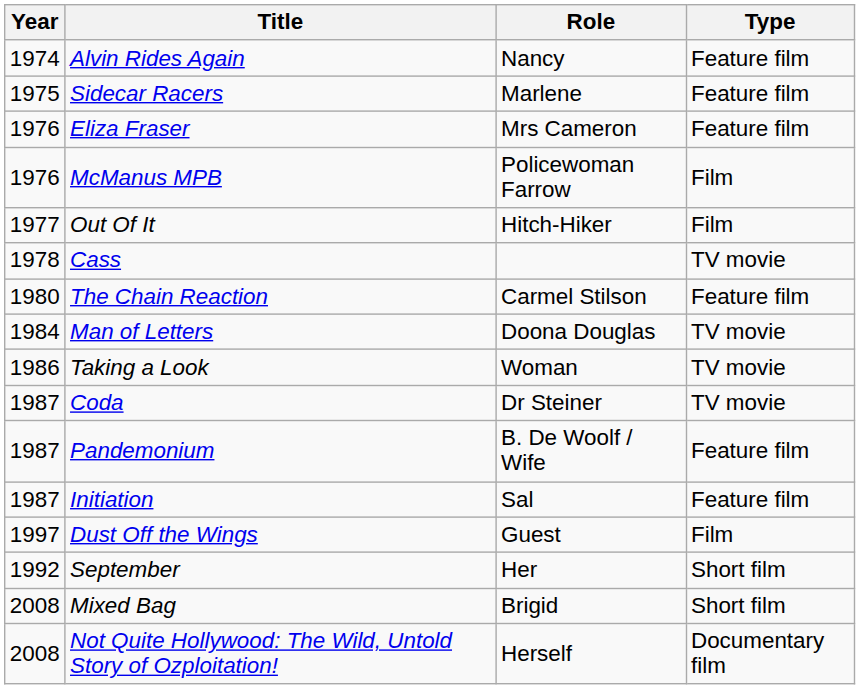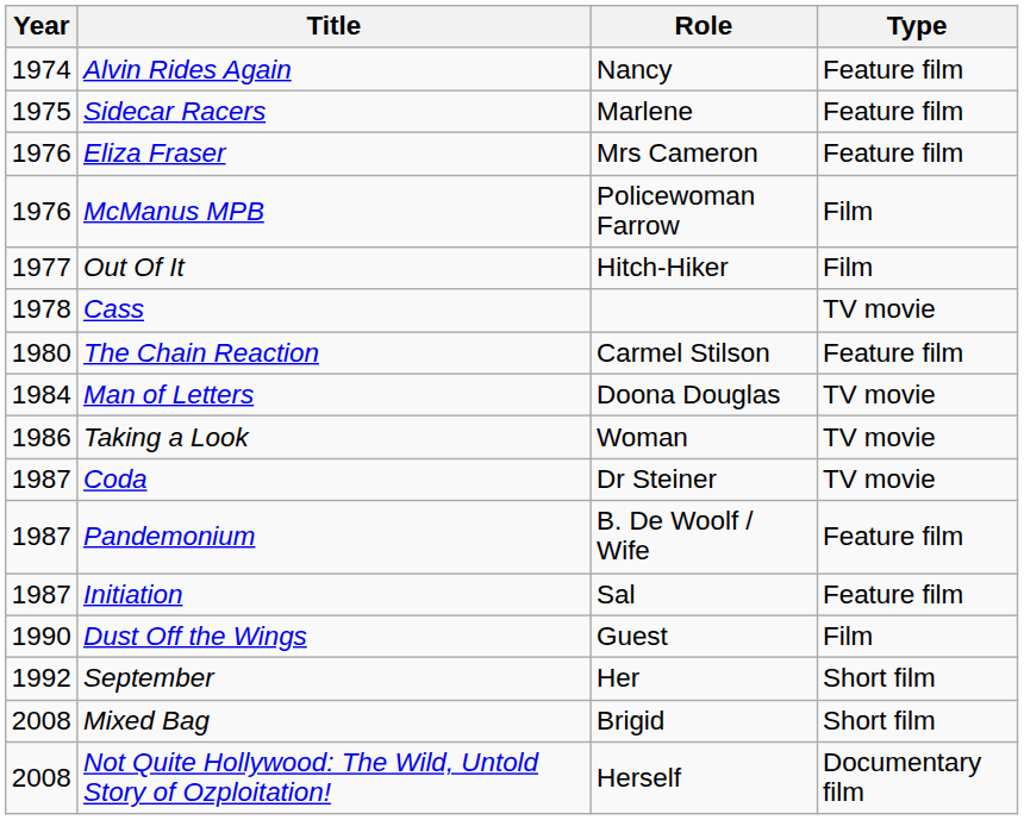 <table class=wikitable>
 <tr>
 <th>Year</th>
 <th>Title</th>
 <th>Role</th>
 <th>Type</th>
 </tr>
 <tr>
 <td>1974</td>
 <td><em><a href='#'>Alvin Rides Again</a></em></td>
 <td>Nancy</td>
 <td>Feature film</td>
 </tr>
 <tr>
 <td>1975</td>
 <td><em><a href='#'>Sidecar Racers</a></em></td>
 <td>Marlene</td>
 <td>Feature film</td>
 </tr>
 <tr>
 <td>1976</td>
 <td><em><a href='#'>Eliza Fraser</a></em></td>
 <td>Mrs Cameron</td>
 <td>Feature film</td>
 </tr>
 <tr>
 <td>1976</td>
 <td><em><a href='#'>McManus MPB</a></em></td>
 <td>Policewoman Farrow</td>
 <td>Film</td>
 </tr>
 <tr>
 <td>1977</td>
 <td><em>Out Of It</em></td>
 <td>Hitch-Hiker</td>
 <td>Film</td>
 </tr>
 <tr>
 <td>1978</td>
 <td><em><a href='#'>Cass</a></em></td>
 <td></td>
 <td>TV movie</td>
 </tr>
 <tr>
 <td>1980</td>
 <td><em><a href='#'>The Chain Reaction</a></em></td>
 <td>Carmel Stilson</td>
 <td>Feature film</td>
 </tr>
 <tr>
 <td>1984</td>
 <td><em><a href='#'>Man of Letters</a></em></td>
 <td>Doona Douglas</td>
 <td>TV movie</td>
 </tr>
 <tr>
 <td>1986</td>
 <td><em>Taking a Look</em></td>
 <td>Woman</td>
 <td>TV movie</td>
 </tr>
 <tr>
 <td>1987</td>
 <td><em><a href='#'>Coda</a></em></td>
 <td>Dr Steiner</td>
 <td>TV movie</td>
 </tr>
 <tr>
 <td>1987</td>
 <td><em><a href='#'>Pandemonium</a></em></td>
 <td>B. De Woolf / Wife</td>
 <td>Feature film</td>
 </tr>
 <tr>
 <td>1987</td>
 <td><em><a href='#'>Initiation</a></em></td>
 <td>Sal</td>
 <td>Feature film</td>
 </tr>
 <tr>
-<td>1997</td>
+<td>1990</td>
 <td><em><a href='#'>Dust Off the Wings</a></em></td>
 <td>Guest</td>
 <td>Film</td>
 </tr>
 <tr>
 <td>1992</td>
 <td><em>September</em></td>
 <td>Her</td>
 <td>Short film</td>
 </tr>
 <tr>
 <td>2008</td>
 <td><em>Mixed Bag</em></td>
 <td>Brigid</td>
 <td>Short film</td>
 </tr>
 <tr>
 <td>2008</td>
 <td><em><a href='#'>Not Quite Hollywood: The Wild, Untold Story of Ozploitation!</a></em></td>
 <td>Herself</td>
 <td>Documentary film</td>
 </tr>
 </table>
